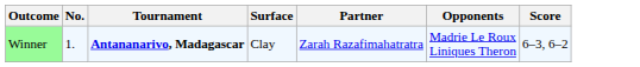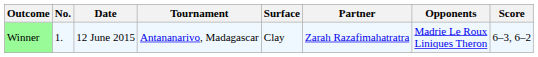 <table class="sortable wikitable" style=font-size:97%>
 <tr>
 <th>Outcome</th>
 <th>No.</th>
+<th>Date</th>
 <th>Tournament</th>
 <th>Surface</th>
 <th>Partner</th>
 <th>Opponents</th>
 <th>Score</th>
 </tr>
 <tr style="background:#f0f8ff;">
 <td style="background:#98fb98;">Winner</td>
 <td>1.</td>
-<td><strong><a href='#'>Antananarivo</a>, Madagascar</strong></td>
+<td>12 June 2015</td>
+<td><a href='#'>Antananarivo</a>, Madagascar</td>
 <td>Clay</td>
 <td> <a href='#'>Zarah Razafimahatratra</a></td>
 <td> <a href='#'>Madrie Le Roux</a> <br>  <a href='#'>Liniques Theron</a></td>
 <td>6–3, 6–2</td>
 </tr>
 </table>
